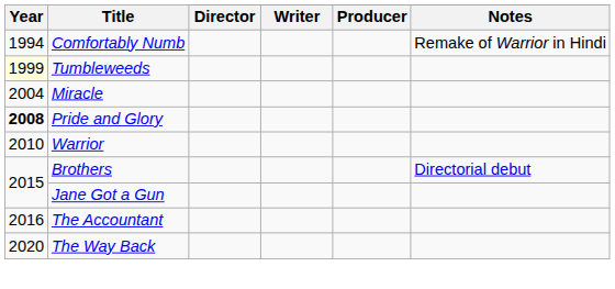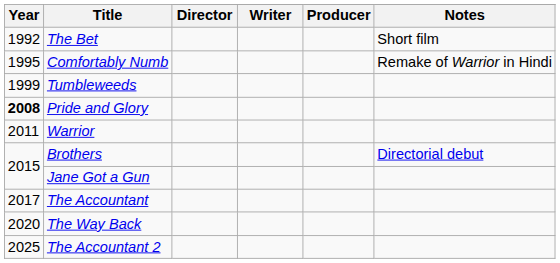 <table class="wikitable plainrowheaders">
 <tr>
 <th rowspan="2" style="width:33px;">Year</th>
 <th rowspan="2">Title</th>
 </tr>
 <tr>
 <th width=65>Director</th>
 <th width=65>Writer</th>
 <th width=65>Producer</th>
 <th scope="col">Notes</th>
 </tr>
 <tr>
-<td>1994</td>
+<td>1992</td>
+<td><em><a href='#'>The Bet</a></em></td>
+<td></td>
+<td></td>
+<td></td>
+<td>Short film</td>
+</tr>
+<tr>
+<td>1995</td>
 <td><em><a href='#'>Comfortably Numb</a></em></td>
 <td></td>
 <td></td>
 <td></td>
 <td>Remake of <em>Warrior</em> in Hindi</td>
 </tr>
 <tr>
-<td style="background: lightyellow;">1999</td>
+<td>1999</td>
 <td><em><a href='#'>Tumbleweeds</a></em></td>
-<td></td>
-<td></td>
-<td></td>
-<td></td>
-</tr>
-<tr>
-<td>2004</td>
-<td><em><a href='#'>Miracle</a></em></td>
 <td></td>
 <td></td>
 <td></td>
 <td></td>
 </tr>
 <tr>
 <td><strong>2008</strong></td>
 <td><em><a href='#'>Pride and Glory</a></em></td>
 <td></td>
 <td></td>
 <td></td>
 <td></td>
 </tr>
 <tr>
-<td>2010</td>
+<td>2011</td>
 <td><em><a href='#'>Warrior</a></em></td>
 <td></td>
 <td></td>
 <td></td>
 <td></td>
 </tr>
 <tr>
 <td rowspan="2">2015</td>
 <td><em><a href='#'>Brothers</a></em></td>
 <td></td>
 <td></td>
 <td></td>
 <td><a href='#'>Directorial debut</a></td>
 </tr>
 <tr>
 <td><em><a href='#'>Jane Got a Gun</a></em></td>
 <td></td>
 <td></td>
 <td></td>
 <td></td>
 </tr>
 <tr>
-<td>2016</td>
+<td>2017</td>
 <td><em><a href='#'>The Accountant</a></em></td>
 <td></td>
 <td></td>
 <td></td>
 <td></td>
 </tr>
 <tr>
 <td>2020</td>
 <td><em><a href='#'>The Way Back</a></em></td>
 <td></td>
 <td></td>
 <td></td>
 <td></td>
 </tr>
+<tr>
+<td>2025</td>
+<td><em><a href='#'>The Accountant 2</a></em></td>
+<td></td>
+<td></td>
+<td></td>
+<td></td>
+</tr>
 </table>
